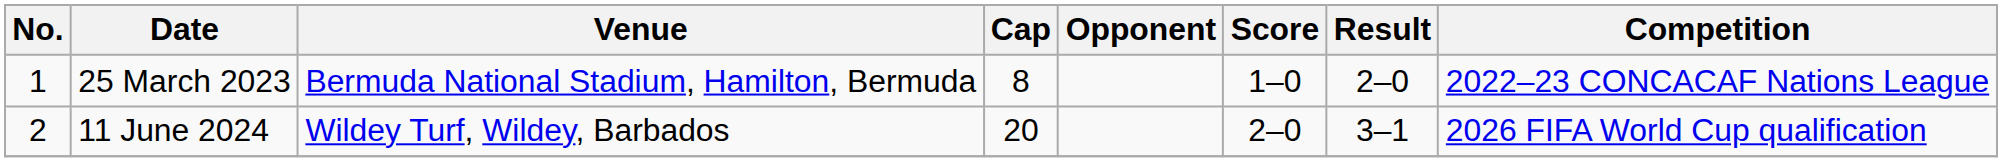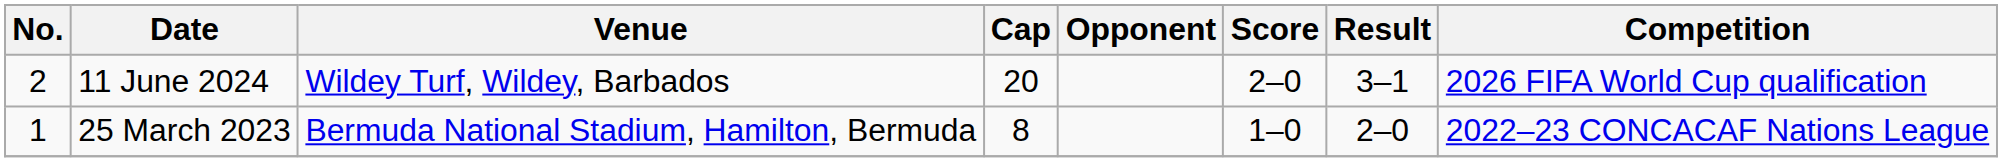 <table class="wikitable sortable">
 <tr>
 <th scope=col>No.</th>
 <th scope=col>Date</th>
 <th scope=col>Venue</th>
 <th scope=col>Cap</th>
 <th scope=col>Opponent</th>
 <th scope=col>Score</th>
 <th scope=col>Result</th>
 <th scope=col>Competition</th>
 </tr>
 <tr>
+<td style="text-align: center;">2</td>
+<td>11 June 2024</td>
+<td><a href='#'>Wildey Turf</a>, <a href='#'>Wildey</a>, Barbados</td>
+<td style="text-align: center;">20</td>
+<td></td>
+<td style="text-align: center;">2–0</td>
+<td style="text-align: center;">3–1</td>
+<td><a href='#'>2026 FIFA World Cup qualification</a></td>
+</tr>
+<tr>
 <td style="text-align: center;">1</td>
 <td>25 March 2023</td>
 <td><a href='#'>Bermuda National Stadium</a>, <a href='#'>Hamilton</a>, Bermuda</td>
 <td style="text-align: center;">8</td>
 <td></td>
 <td style="text-align: center;">1–0</td>
 <td style="text-align: center;">2–0</td>
 <td><a href='#'>2022–23 CONCACAF Nations League</a></td>
 </tr>
 <tr>
-<td style="text-align: center;">2</td>
-<td>11 June 2024</td>
-<td><a href='#'>Wildey Turf</a>, <a href='#'>Wildey</a>, Barbados</td>
-<td style="text-align: center;">20</td>
-<td></td>
-<td style="text-align: center;">2–0</td>
-<td style="text-align: center;">3–1</td>
-<td><a href='#'>2026 FIFA World Cup qualification</a></td>
-</tr>
-<tr>
 </tr>
 </table>
